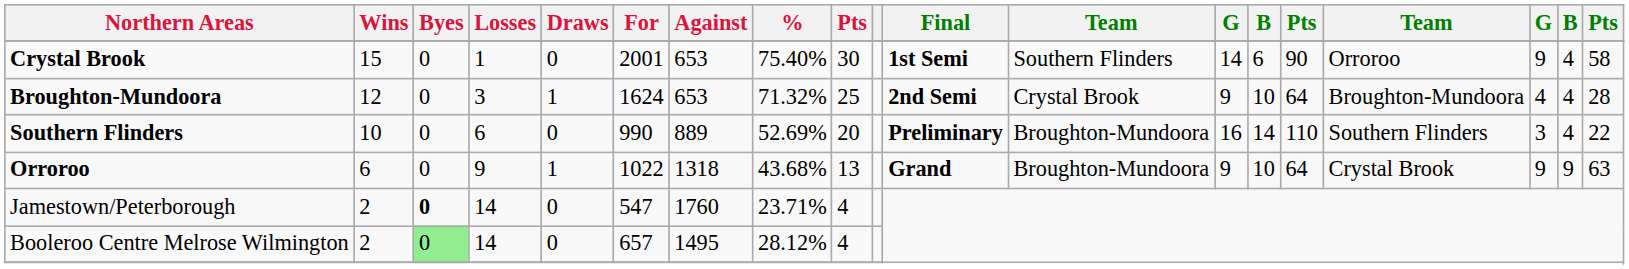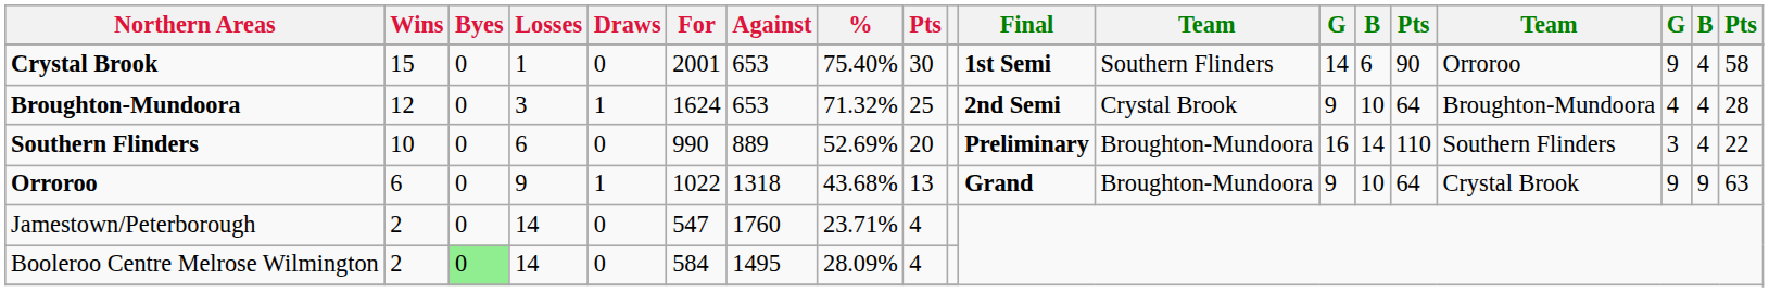 <table style="font-size: 85%; text-align: left;" class="wikitable">
 <tr>
 <th style="color:crimson">Northern Areas</th>
 <th style="color:crimson">Wins</th>
 <th style="color:crimson">Byes</th>
 <th style="color:crimson">Losses</th>
 <th style="color:crimson">Draws</th>
 <th style="color:crimson">For</th>
 <th style="color:crimson">Against</th>
 <th style="color:crimson">%</th>
 <th style="color:crimson">Pts</th>
 <th></th>
 <th style="color:green">Final</th>
 <th style="color:green">Team</th>
 <th style="color:green">G</th>
 <th style="color:green">B</th>
 <th style="color:green">Pts</th>
 <th style="color:green">Team</th>
 <th style="color:green">G</th>
 <th style="color:green">B</th>
 <th style="color:green">Pts</th>
 </tr>
 <tr>
 </tr>
 <tr>
 </tr>
 <tr>
 <td><strong>	Crystal Brook	</strong></td>
 <td>15</td>
 <td>0</td>
 <td>1</td>
 <td>0</td>
 <td>2001</td>
 <td>653</td>
 <td>75.40%</td>
 <td>30</td>
 <td></td>
 <td><strong>1st Semi</strong></td>
 <td>Southern Flinders</td>
 <td>14</td>
 <td>6</td>
 <td>90</td>
 <td>Orroroo</td>
 <td>9</td>
 <td>4</td>
 <td>58</td>
 </tr>
 <tr>
 <td><strong>	Broughton-Mundoora	</strong></td>
 <td>12</td>
 <td>0</td>
 <td>3</td>
 <td>1</td>
 <td>1624</td>
 <td>653</td>
 <td>71.32%</td>
 <td>25</td>
 <td></td>
 <td><strong>2nd Semi</strong></td>
 <td>Crystal Brook</td>
 <td>9</td>
 <td>10</td>
 <td>64</td>
 <td>Broughton-Mundoora</td>
 <td>4</td>
 <td>4</td>
 <td>28</td>
 </tr>
 <tr>
 <td><strong>	Southern Flinders	</strong></td>
 <td>10</td>
 <td>0</td>
 <td>6</td>
 <td>0</td>
 <td>990</td>
 <td>889</td>
 <td>52.69%</td>
 <td>20</td>
 <td></td>
 <td><strong>Preliminary</strong></td>
 <td>Broughton-Mundoora</td>
 <td>16</td>
 <td>14</td>
 <td>110</td>
 <td>Southern Flinders</td>
 <td>3</td>
 <td>4</td>
 <td>22</td>
 </tr>
 <tr>
 <td><strong>	Orroroo	</strong></td>
 <td>6</td>
 <td>0</td>
 <td>9</td>
 <td>1</td>
 <td>1022</td>
 <td>1318</td>
 <td>43.68%</td>
 <td>13</td>
 <td></td>
 <td><strong>Grand</strong></td>
 <td>Broughton-Mundoora</td>
 <td>9</td>
 <td>10</td>
 <td>64</td>
 <td>Crystal Brook</td>
 <td>9</td>
 <td>9</td>
 <td>63</td>
 </tr>
 <tr>
 <td>Jamestown/Peterborough</td>
 <td>2</td>
-<td><strong>0</strong></td>
+<td>0</td>
 <td>14</td>
 <td>0</td>
 <td>547</td>
 <td>1760</td>
 <td>23.71%</td>
 <td>4</td>
 <td></td>
 </tr>
 <tr>
 <td>Booleroo Centre Melrose Wilmington</td>
 <td>2</td>
 <td style="background: lightgreen;">0</td>
 <td>14</td>
 <td>0</td>
-<td>657</td>
+<td>584</td>
 <td>1495</td>
-<td>28.12%</td>
+<td>28.09%</td>
 <td>4</td>
 <td></td>
 </tr>
 <tr>
 </tr>
 </table>
